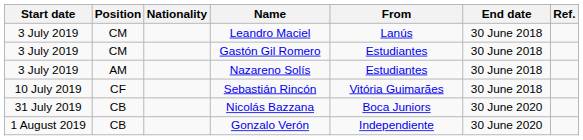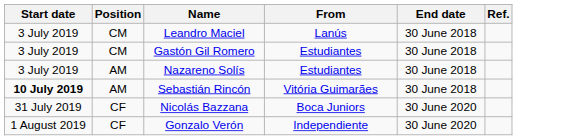 <table class="wikitable" style="text-align:center; font-size:90%; ">
 <tr>
 <th style="background:#; color:#; width:100px;">Start date</th>
 <th style="background:#; color:#; width:50px;">Position</th>
-<th style="background:#; color:#; width:50px;">Nationality</th>
 <th style="background:#; color:#; width:140px;">Name</th>
 <th style="background:#; color:#; width:155px;">From</th>
 <th style="background:#; color:#; width:100px;">End date</th>
 <th style="background:#; color:#; width:25px;">Ref.</th>
 </tr>
 <tr>
 <td>3 July 2019</td>
 <td>CM</td>
-<td></td>
 <td><a href='#'>Leandro Maciel</a></td>
 <td> <a href='#'>Lanús</a></td>
 <td>30 June 2018</td>
 <td></td>
 </tr>
 <tr>
 <td>3 July 2019</td>
 <td>CM</td>
-<td></td>
 <td><a href='#'>Gastón Gil Romero</a></td>
 <td> <a href='#'>Estudiantes</a></td>
 <td>30 June 2018</td>
 <td></td>
 </tr>
 <tr>
 <td>3 July 2019</td>
 <td>AM</td>
-<td></td>
 <td><a href='#'>Nazareno Solís</a></td>
 <td> <a href='#'>Estudiantes</a></td>
 <td>30 June 2018</td>
 <td></td>
 </tr>
 <tr>
-<td>10 July 2019</td>
-<td>CF</td>
-<td></td>
+<td><strong>10 July 2019</strong></td>
+<td>AM</td>
 <td><a href='#'>Sebastián Rincón</a></td>
 <td> <a href='#'>Vitória Guimarães</a></td>
 <td>30 June 2018</td>
 <td></td>
 </tr>
 <tr>
 <td>31 July 2019</td>
-<td>CB</td>
-<td></td>
+<td>CF</td>
 <td><a href='#'>Nicolás Bazzana</a></td>
 <td> <a href='#'>Boca Juniors</a></td>
 <td>30 June 2020</td>
 <td></td>
 </tr>
 <tr>
 <td>1 August 2019</td>
-<td>CB</td>
-<td></td>
+<td>CF</td>
 <td><a href='#'>Gonzalo Verón</a></td>
 <td> <a href='#'>Independiente</a></td>
 <td>30 June 2020</td>
 <td></td>
 </tr>
 </table>
